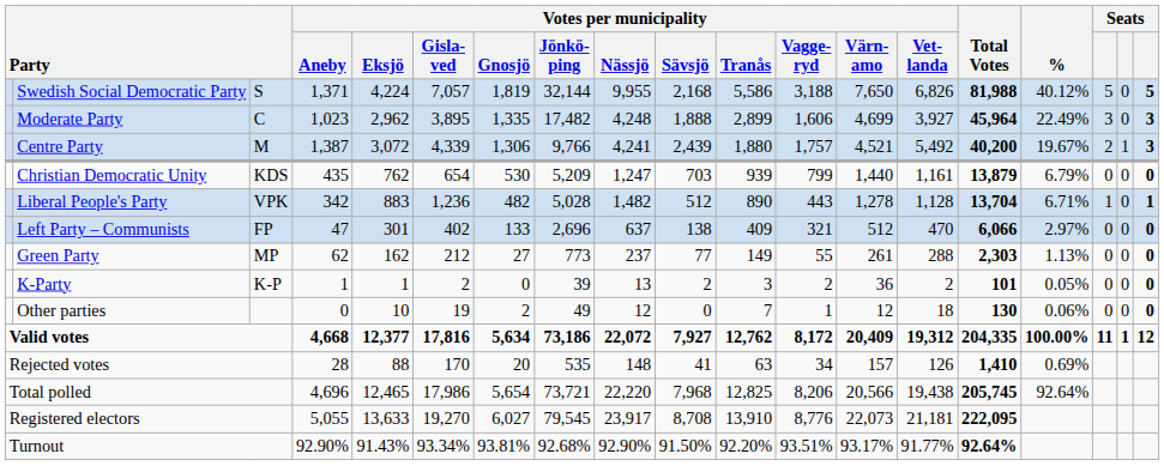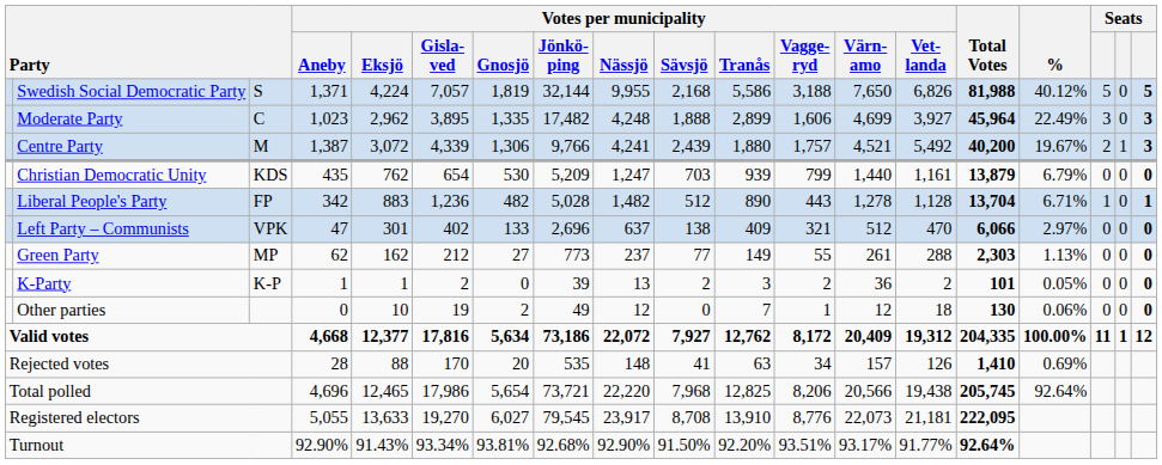 <table class="wikitable" border="1" style="text-align:right;">
 <tr>
 <th style="text-align:left;" valign=bottom rowspan=2 colspan=3>Party</th>
 <th colspan=11>Votes per municipality</th>
 <th align=center valign=bottom rowspan=2 width="50">Total Votes</th>
 <th align=center valign=bottom rowspan=2 width="50">%</th>
 <th colspan=3>Seats</th>
 </tr>
 <tr>
 <th align=center valign=bottom width="50"><a href='#'>Aneby</a></th>
 <th align=center valign=bottom width="50"><a href='#'>Eksjö</a></th>
 <th align=center valign=bottom width="50"><a href='#'>Gisla- ved</a></th>
 <th align=center valign=bottom width="50"><a href='#'>Gnosjö</a></th>
 <th align=center valign=bottom width="50"><a href='#'>Jönkö- ping</a></th>
 <th align=center valign=bottom width="50"><a href='#'>Nässjö</a></th>
 <th align=center valign=bottom width="50"><a href='#'>Sävsjö</a></th>
 <th align=center valign=bottom width="50"><a href='#'>Tranås</a></th>
 <th align=center valign=bottom width="50"><a href='#'>Vagge- ryd</a></th>
 <th align=center valign=bottom width="50"><a href='#'>Värn- amo</a></th>
 <th align=center valign=bottom width="50"><a href='#'>Vet- landa</a></th>
 <th align=center valign=bottom width="20"><small></small></th>
 <th align=center valign=bottom width="20"><small><a href='#'></a></small></th>
 <th align=center valign=bottom width="20"><small></small></th>
 </tr>
 <tr style="background:#CEE0F2;">
 <td></td>
 <td align=left style="white-space: nowrap;"><a href='#'>Swedish Social Democratic Party</a></td>
 <td align=left>S</td>
 <td>1,371</td>
 <td>4,224</td>
 <td>7,057</td>
 <td>1,819</td>
 <td>32,144</td>
 <td>9,955</td>
 <td>2,168</td>
 <td>5,586</td>
 <td>3,188</td>
 <td>7,650</td>
 <td>6,826</td>
 <td><strong>81,988</strong></td>
 <td>40.12%</td>
 <td>5</td>
 <td>0</td>
 <td><strong>5</strong></td>
 </tr>
 <tr style="background:#CEE0F2;">
 <td></td>
 <td align=left><a href='#'>Moderate Party</a></td>
 <td align=left>C</td>
 <td>1,023</td>
 <td>2,962</td>
 <td>3,895</td>
 <td>1,335</td>
 <td>17,482</td>
 <td>4,248</td>
 <td>1,888</td>
 <td>2,899</td>
 <td>1,606</td>
 <td>4,699</td>
 <td>3,927</td>
 <td><strong>45,964</strong></td>
 <td>22.49%</td>
 <td>3</td>
 <td>0</td>
 <td><strong>3</strong></td>
 </tr>
 <tr style="background:#CEE0F2;">
 <td></td>
 <td align=left><a href='#'>Centre Party</a></td>
 <td align=left>M</td>
 <td>1,387</td>
 <td>3,072</td>
 <td>4,339</td>
 <td>1,306</td>
 <td>9,766</td>
 <td>4,241</td>
 <td>2,439</td>
 <td>1,880</td>
 <td>1,757</td>
 <td>4,521</td>
 <td>5,492</td>
 <td><strong>40,200</strong></td>
 <td>19.67%</td>
 <td>2</td>
 <td>1</td>
 <td><strong>3</strong></td>
 </tr>
 <tr style="border-top:3px solid darkgray;">
 <td></td>
 <td align=left><a href='#'>Christian Democratic Unity</a></td>
 <td align=left>KDS</td>
 <td>435</td>
 <td>762</td>
 <td>654</td>
 <td>530</td>
 <td>5,209</td>
 <td>1,247</td>
 <td>703</td>
 <td>939</td>
 <td>799</td>
 <td>1,440</td>
 <td>1,161</td>
 <td><strong>13,879</strong></td>
 <td>6.79%</td>
 <td>0</td>
 <td>0</td>
 <td><strong>0</strong></td>
 </tr>
 <tr style="background:#CEE0F2;">
 <td></td>
 <td align=left><a href='#'>Liberal People's Party</a></td>
-<td align=left>VPK</td>
+<td align=left>FP</td>
 <td>342</td>
 <td>883</td>
 <td>1,236</td>
 <td>482</td>
 <td>5,028</td>
 <td>1,482</td>
 <td>512</td>
 <td>890</td>
 <td>443</td>
 <td>1,278</td>
 <td>1,128</td>
 <td><strong>13,704</strong></td>
 <td>6.71%</td>
 <td>1</td>
 <td>0</td>
 <td><strong>1</strong></td>
 </tr>
 <tr style="background:#CEE0F2;">
 <td></td>
 <td align=left><a href='#'>Left Party – Communists</a></td>
-<td align=left>FP</td>
+<td align=left>VPK</td>
 <td>47</td>
 <td>301</td>
 <td>402</td>
 <td>133</td>
 <td>2,696</td>
 <td>637</td>
 <td>138</td>
 <td>409</td>
 <td>321</td>
 <td>512</td>
 <td>470</td>
 <td><strong>6,066</strong></td>
 <td>2.97%</td>
 <td>0</td>
 <td>0</td>
 <td><strong>0</strong></td>
 </tr>
 <tr>
 <td></td>
 <td align=left><a href='#'>Green Party</a></td>
 <td align=left>MP</td>
 <td>62</td>
 <td>162</td>
 <td>212</td>
 <td>27</td>
 <td>773</td>
 <td>237</td>
 <td>77</td>
 <td>149</td>
 <td>55</td>
 <td>261</td>
 <td>288</td>
 <td><strong>2,303</strong></td>
 <td>1.13%</td>
 <td>0</td>
 <td>0</td>
 <td><strong>0</strong></td>
 </tr>
 <tr>
 <td></td>
 <td align=left><a href='#'>K-Party</a></td>
 <td align=left>K-P</td>
 <td>1</td>
 <td>1</td>
 <td>2</td>
 <td>0</td>
 <td>39</td>
 <td>13</td>
 <td>2</td>
 <td>3</td>
 <td>2</td>
 <td>36</td>
 <td>2</td>
 <td><strong>101</strong></td>
 <td>0.05%</td>
 <td>0</td>
 <td>0</td>
 <td><strong>0</strong></td>
 </tr>
 <tr>
 <td></td>
 <td align=left>Other parties</td>
 <td></td>
 <td>0</td>
 <td>10</td>
 <td>19</td>
 <td>2</td>
 <td>49</td>
 <td>12</td>
 <td>0</td>
 <td>7</td>
 <td>1</td>
 <td>12</td>
 <td>18</td>
 <td><strong>130</strong></td>
 <td>0.06%</td>
 <td>0</td>
 <td>0</td>
 <td><strong>0</strong></td>
 </tr>
 <tr style="font-weight:bold">
 <td align=left colspan=3>Valid votes</td>
 <td>4,668</td>
 <td>12,377</td>
 <td>17,816</td>
 <td>5,634</td>
 <td>73,186</td>
 <td>22,072</td>
 <td>7,927</td>
 <td>12,762</td>
 <td>8,172</td>
 <td>20,409</td>
 <td>19,312</td>
 <td>204,335</td>
 <td>100.00%</td>
 <td>11</td>
 <td>1</td>
 <td>12</td>
 </tr>
 <tr>
 <td align=left colspan=3>Rejected votes</td>
 <td>28</td>
 <td>88</td>
 <td>170</td>
 <td>20</td>
 <td>535</td>
 <td>148</td>
 <td>41</td>
 <td>63</td>
 <td>34</td>
 <td>157</td>
 <td>126</td>
 <td><strong>1,410</strong></td>
 <td>0.69%</td>
 <td></td>
 <td></td>
 <td></td>
 </tr>
 <tr>
 <td align=left colspan=3>Total polled</td>
 <td>4,696</td>
 <td>12,465</td>
 <td>17,986</td>
 <td>5,654</td>
 <td>73,721</td>
 <td>22,220</td>
 <td>7,968</td>
 <td>12,825</td>
 <td>8,206</td>
 <td>20,566</td>
 <td>19,438</td>
 <td><strong>205,745</strong></td>
 <td>92.64%</td>
 <td></td>
 <td></td>
 <td></td>
 </tr>
 <tr>
 <td align=left colspan=3>Registered electors</td>
 <td>5,055</td>
 <td>13,633</td>
 <td>19,270</td>
 <td>6,027</td>
 <td>79,545</td>
 <td>23,917</td>
 <td>8,708</td>
 <td>13,910</td>
 <td>8,776</td>
 <td>22,073</td>
 <td>21,181</td>
 <td><strong>222,095</strong></td>
 <td></td>
 <td></td>
 <td></td>
 <td></td>
 </tr>
 <tr>
 <td align=left colspan=3>Turnout</td>
 <td>92.90%</td>
 <td>91.43%</td>
 <td>93.34%</td>
 <td>93.81%</td>
 <td>92.68%</td>
 <td>92.90%</td>
 <td>91.50%</td>
 <td>92.20%</td>
 <td>93.51%</td>
 <td>93.17%</td>
 <td>91.77%</td>
 <td><strong>92.64%</strong></td>
 <td></td>
 <td></td>
 <td></td>
 <td></td>
 </tr>
 </table>
